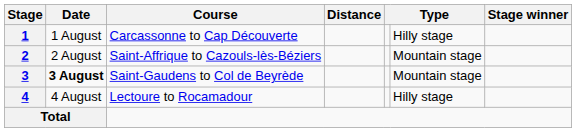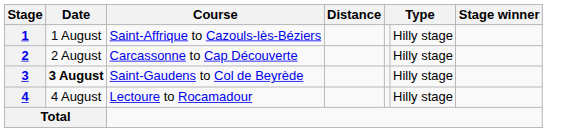 <table class="wikitable">
 <tr>
 <th scope="col">Stage</th>
 <th scope="col">Date</th>
 <th scope="col">Course</th>
 <th scope="col">Distance</th>
 <th scope="col" colspan="2">Type</th>
 <th scope="col">Stage winner</th>
 </tr>
 <tr>
 <th scope="row" style="text-align:center;"><a href='#'>1</a></th>
 <td style="text-align:center;">1 August</td>
-<td><a href='#'>Carcassonne</a> to <a href='#'>Cap Découverte</a></td>
+<td><a href='#'>Saint-Affrique</a> to <a href='#'>Cazouls-lès-Béziers</a></td>
 <td style="text-align:center;"></td>
 <td></td>
 <td>Hilly stage</td>
 <td></td>
 </tr>
 <tr>
 <th scope="row" style="text-align:center;"><a href='#'>2</a></th>
 <td style="text-align:center;">2 August</td>
-<td><a href='#'>Saint-Affrique</a> to <a href='#'>Cazouls-lès-Béziers</a></td>
+<td><a href='#'>Carcassonne</a> to <a href='#'>Cap Découverte</a></td>
 <td style="text-align:center;"></td>
 <td></td>
-<td>Mountain stage</td>
+<td>Hilly stage</td>
 <td></td>
 </tr>
 <tr>
 <th scope="row" style="text-align:center;"><a href='#'>3</a></th>
 <td style="text-align:center;"><strong>3 August</strong></td>
 <td><a href='#'>Saint-Gaudens</a> to <a href='#'>Col de Beyrède</a></td>
 <td style="text-align:center;"></td>
 <td></td>
-<td>Mountain stage</td>
+<td>Hilly stage</td>
 <td></td>
 </tr>
 <tr>
 <th scope="row" style="text-align:center;"><a href='#'>4</a></th>
 <td style="text-align:center;">4 August</td>
 <td><a href='#'>Lectoure</a> to <a href='#'>Rocamadour</a></td>
 <td style="text-align:center;"></td>
 <td></td>
 <td>Hilly stage</td>
 <td></td>
 </tr>
 <tr>
 <th colspan="2">Total</th>
 <td colspan="5" style="text-align:center;"></td>
 </tr>
 </table>
